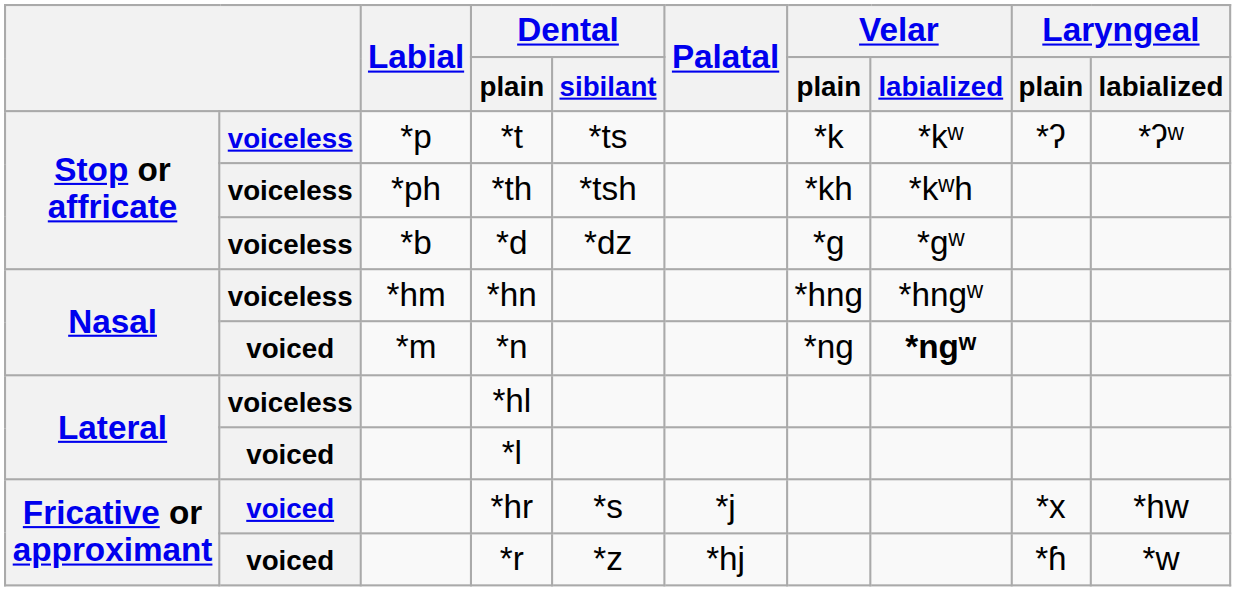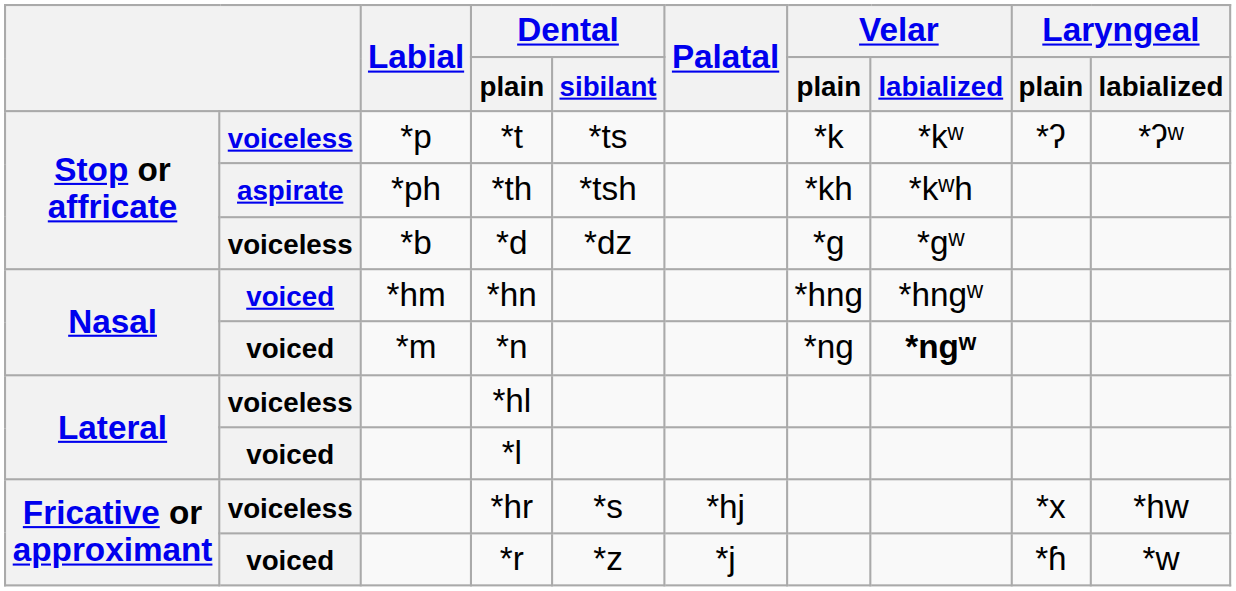 <table class="wikitable" style="text-align: center;">
 <tr>
 <th colspan="2" rowspan="2"></th>
 <th rowspan="2"><a href='#'>Labial</a></th>
 <th colspan="2"><a href='#'>Dental</a></th>
 <th rowspan="2"><a href='#'>Palatal</a><br></th>
 <th colspan="2"><a href='#'>Velar</a></th>
 <th colspan="2"><a href='#'>Laryngeal</a></th>
 </tr>
 <tr>
 <th><small>plain</small></th>
 <th><small><a href='#'>sibilant</a></small></th>
 <th><small>plain</small></th>
 <th><small><a href='#'>labialized</a></small></th>
 <th><small>plain</small></th>
 <th><small>labialized</small></th>
 </tr>
 <tr>
 <th rowspan="3"><a href='#'>Stop</a> or<br><a href='#'>affricate</a></th>
 <th><small><a href='#'>voiceless</a></small></th>
 <td>*p</td>
 <td>*t</td>
 <td>*ts</td>
 <td></td>
 <td>*k</td>
 <td>*kʷ</td>
 <td>*ʔ</td>
 <td>*ʔʷ</td>
 </tr>
 <tr>
-<th><small>voiceless</small></th>
+<th><small><a href='#'>aspirate</a></small></th>
 <td>*ph</td>
 <td>*th</td>
 <td>*tsh</td>
 <td></td>
 <td>*kh</td>
 <td>*kʷh</td>
 <td></td>
 <td></td>
 </tr>
 <tr>
 <th><small>voiceless</small></th>
 <td>*b</td>
 <td>*d</td>
 <td>*dz</td>
 <td></td>
 <td>*g</td>
 <td>*gʷ</td>
 <td></td>
 <td></td>
 </tr>
 <tr>
 <th rowspan="2"><a href='#'>Nasal</a></th>
-<th><small>voiceless</small></th>
+<th><small><a href='#'>voiced</a></small></th>
 <td>*hm</td>
 <td>*hn</td>
 <td></td>
 <td></td>
 <td>*hng</td>
 <td>*hngʷ</td>
 <td></td>
 <td></td>
 </tr>
 <tr>
 <th><small>voiced</small></th>
 <td>*m</td>
 <td>*n</td>
 <td></td>
 <td></td>
 <td>*ng</td>
 <td><strong>*ngʷ</strong></td>
 <td></td>
 <td></td>
 </tr>
 <tr>
 <th rowspan="2"><a href='#'>Lateral</a></th>
 <th><small>voiceless</small></th>
 <td></td>
 <td>*hl</td>
 <td></td>
 <td></td>
 <td></td>
 <td></td>
 <td></td>
 <td></td>
 </tr>
 <tr>
 <th><small>voiced</small></th>
 <td></td>
 <td>*l</td>
 <td></td>
 <td></td>
 <td></td>
 <td></td>
 <td></td>
 <td></td>
 </tr>
 <tr>
 <th rowspan="2"><a href='#'>Fricative</a> or<br><a href='#'>approximant</a></th>
-<th><small><a href='#'>voiced</a></small></th>
+<th><small>voiceless</small></th>
 <td></td>
 <td>*hr</td>
 <td>*s</td>
-<td>*j</td>
+<td>*hj</td>
 <td></td>
 <td></td>
 <td>*x</td>
 <td>*hw</td>
 </tr>
 <tr>
 <th><small>voiced</small></th>
 <td></td>
 <td>*r</td>
 <td>*z</td>
-<td>*hj</td>
+<td>*j</td>
 <td></td>
 <td></td>
 <td>*ɦ</td>
 <td>*w</td>
 </tr>
 </table>
